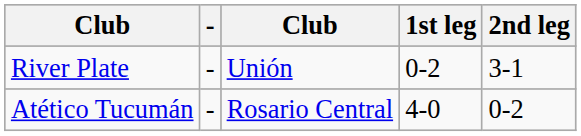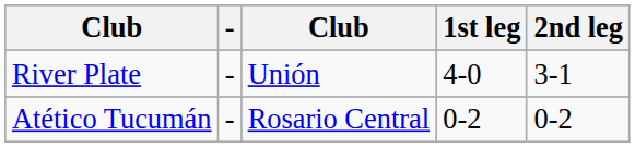 <table class="wikitable" style="text-align:left;">
 <tr>
 <th>Club</th>
 <th>-</th>
 <th>Club</th>
 <th>1st leg</th>
 <th>2nd leg</th>
 </tr>
 <tr>
 <td><a href='#'>River Plate</a></td>
 <td>-</td>
 <td><a href='#'>Unión</a></td>
-<td>0-2</td>
+<td>4-0</td>
 <td>3-1</td>
 </tr>
 <tr>
 <td><a href='#'>Atético Tucumán</a></td>
 <td>-</td>
 <td><a href='#'>Rosario Central</a></td>
-<td>4-0</td>
+<td>0-2</td>
 <td>0-2</td>
 </tr>
 </table>
